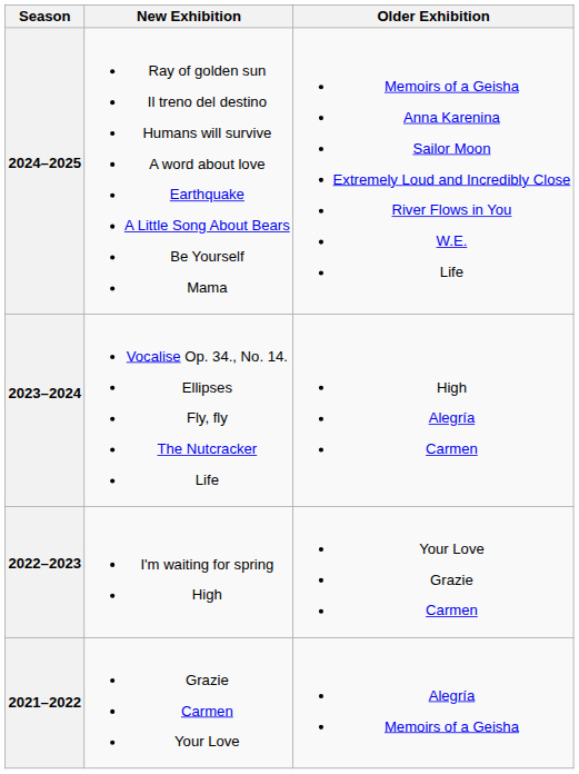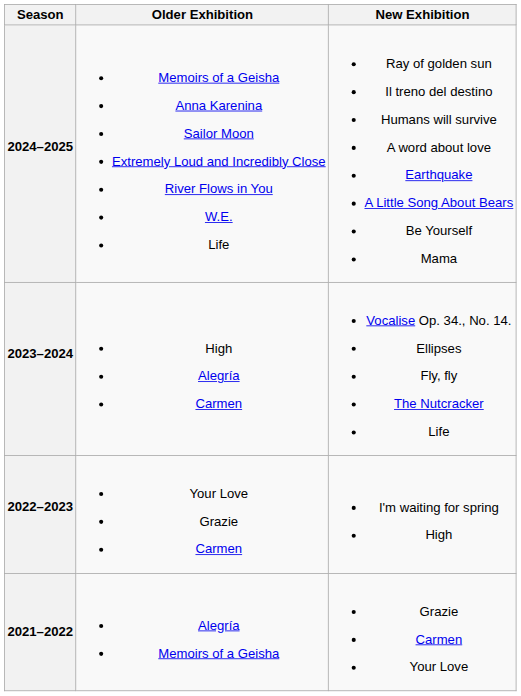 <table class="wikitable" style="text-align:center">
 <tr>
 <th>Season</th>
+<th>Older Exhibition</th>
 <th>New Exhibition</th>
-<th>Older Exhibition</th>
 </tr>
 <tr>
 <th>2024–2025<br><br></th>
+<td><br><ul><li><a href='#'>Memoirs of a Geisha</a><br></li></ul><ul><li><a href='#'>Anna Karenina</a><br></li></ul><ul><li><a href='#'>Sailor Moon</a><br></li></ul><ul><li><a href='#'>Extremely Loud and Incredibly Close</a><br></li></ul><ul><li><a href='#'>River Flows in You</a> <br> </li></ul><ul><li><a href='#'>W.E.</a><br></li></ul><ul><li>Life <br></li></ul></td>
 <td><br><ul><li>Ray of golden sun<br></li></ul><ul><li>Il treno del destino<br></li></ul><ul><li>Humans will survive<br></li></ul><ul><li>A word about love<br></li></ul><ul><li><a href='#'>Earthquake</a><br></li></ul><ul><li><a href='#'>A Little Song About Bears</a><br></li></ul><ul><li>Be Yourself<br></li></ul><ul><li>Mama<br></li></ul></td>
-<td><br><ul><li><a href='#'>Memoirs of a Geisha</a><br></li></ul><ul><li><a href='#'>Anna Karenina</a><br></li></ul><ul><li><a href='#'>Sailor Moon</a><br></li></ul><ul><li><a href='#'>Extremely Loud and Incredibly Close</a><br></li></ul><ul><li><a href='#'>River Flows in You</a> <br> </li></ul><ul><li><a href='#'>W.E.</a><br></li></ul><ul><li>Life <br></li></ul></td>
 </tr>
 <tr>
 <th>2023–2024<br><br><br></th>
+<td><br><ul><li>High <br></li></ul><ul><li><a href='#'>Alegría</a> <br></li></ul><ul><li><a href='#'>Carmen</a> <br> </li></ul></td>
 <td><br><ul><li><a href='#'>Vocalise</a> Op. 34., No. 14.<br></li></ul><ul><li>Ellipses<br></li></ul><ul><li>Fly, fly<br></li></ul><ul><li><a href='#'>The Nutcracker</a> <br></li></ul><ul><li>Life <br></li></ul></td>
-<td><br><ul><li>High <br></li></ul><ul><li><a href='#'>Alegría</a> <br></li></ul><ul><li><a href='#'>Carmen</a> <br> </li></ul></td>
 </tr>
 <tr>
 <th>2022–2023<br><br></th>
+<td><br><ul><li>Your Love <br></li></ul><ul><li>Grazie <br></li></ul><ul><li><a href='#'>Carmen</a> <br> </li></ul></td>
 <td><br><ul><li>I'm waiting for spring <br></li></ul><ul><li>High <br></li></ul></td>
-<td><br><ul><li>Your Love <br></li></ul><ul><li>Grazie <br></li></ul><ul><li><a href='#'>Carmen</a> <br> </li></ul></td>
 </tr>
 <tr>
 <th>2021–2022 <br> </th>
+<td><br><ul><li><a href='#'>Alegría</a> <br></li></ul><ul><li><a href='#'>Memoirs of a Geisha</a> <br> </li></ul></td>
 <td><br><ul><li>Grazie <br></li></ul><ul><li><a href='#'>Carmen</a> <br> </li></ul><ul><li>Your Love <br></li></ul></td>
-<td><br><ul><li><a href='#'>Alegría</a> <br></li></ul><ul><li><a href='#'>Memoirs of a Geisha</a> <br> </li></ul></td>
 </tr>
 </table>
